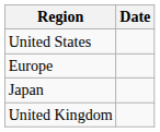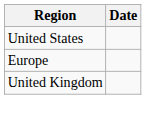 <table class="wikitable">
 <tr>
 <th>Region</th>
 <th>Date</th>
 </tr>
 <tr>
 <td>United States</td>
 <td></td>
 </tr>
 <tr>
 <td>Europe</td>
 <td></td>
 </tr>
 <tr>
-<td>Japan</td>
-<td></td>
-</tr>
-<tr>
 <td>United Kingdom</td>
 <td></td>
 </tr>
 </table>
